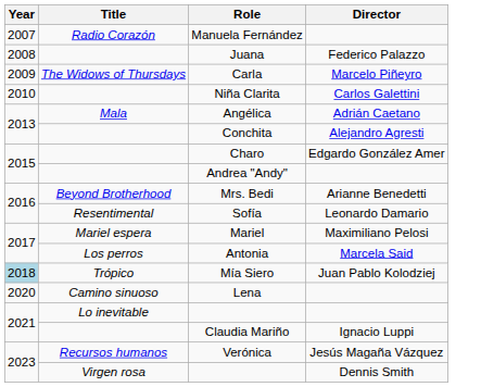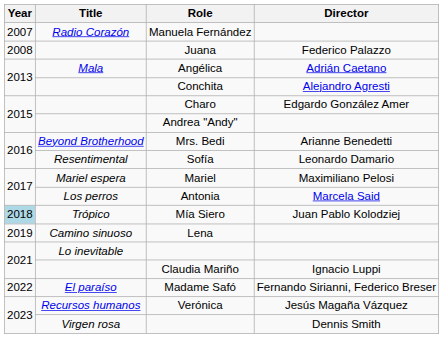 <table class="wikitable plainrowheaders" style="text-align:center;" border="1">
 <tr>
 <th>Year</th>
 <th>Title</th>
 <th>Role</th>
 <th>Director</th>
 </tr>
 <tr>
 <td>2007</td>
 <td><em><a href='#'>Radio Corazón</a></em></td>
 <td>Manuela Fernández</td>
 <td></td>
 </tr>
 <tr>
 <td>2008</td>
 <td><em></em></td>
 <td>Juana</td>
 <td>Federico Palazzo</td>
-</tr>
-<tr>
-<td>2009</td>
-<td><em><a href='#'>The Widows of Thursdays</a></em></td>
-<td>Carla</td>
-<td><a href='#'>Marcelo Piñeyro</a></td>
-</tr>
-<tr>
-<td>2010</td>
-<td><em></em></td>
-<td>Niña Clarita</td>
-<td><a href='#'>Carlos Galettini</a></td>
 </tr>
 <tr>
 <td rowspan=2>2013</td>
 <td><em><a href='#'>Mala</a></em></td>
 <td>Angélica</td>
 <td><a href='#'>Adrián Caetano</a></td>
 </tr>
 <tr>
 <td><em></em></td>
 <td>Conchita</td>
 <td><a href='#'>Alejandro Agresti</a></td>
 </tr>
 <tr>
 <td rowspan=2>2015</td>
 <td><em></em></td>
 <td>Charo</td>
 <td>Edgardo González Amer</td>
 </tr>
 <tr>
 <td><em></em></td>
 <td>Andrea "Andy"</td>
 <td></td>
 </tr>
 <tr>
 <td rowspan=2>2016</td>
 <td><em><a href='#'>Beyond Brotherhood</a></em></td>
 <td>Mrs. Bedi</td>
 <td>Arianne Benedetti</td>
 </tr>
 <tr>
 <td><em>Resentimental</em></td>
 <td>Sofía</td>
 <td>Leonardo Damario</td>
 </tr>
 <tr>
 <td rowspan=2>2017</td>
 <td><em>Mariel espera</em></td>
 <td>Mariel</td>
 <td>Maximiliano Pelosi</td>
 </tr>
 <tr>
 <td><em>Los perros</em></td>
 <td>Antonia</td>
 <td><a href='#'>Marcela Said</a></td>
 </tr>
 <tr>
 <td style="background: lightblue;">2018</td>
 <td><em>Trópico</em></td>
 <td>Mía Siero</td>
 <td>Juan Pablo Kolodziej</td>
 </tr>
 <tr>
-<td>2020</td>
+<td>2019</td>
 <td><em>Camino sinuoso</em></td>
 <td>Lena</td>
 <td></td>
 </tr>
 <tr>
 <td rowspan=2>2021</td>
 <td><em>Lo inevitable</em></td>
 <td></td>
 <td></td>
 </tr>
 <tr>
 <td><em></em></td>
 <td>Claudia Mariño</td>
 <td>Ignacio Luppi</td>
 </tr>
 <tr>
+<td>2022</td>
+<td><em><a href='#'>El paraíso</a></em></td>
+<td>Madame Safó</td>
+<td>Fernando Sirianni,  Federico Breser</td>
+</tr>
+<tr>
 <td rowspan="2">2023</td>
 <td><em><a href='#'>Recursos humanos</a></em></td>
 <td>Verónica</td>
 <td>Jesús Magaña Vázquez</td>
 </tr>
 <tr>
 <td><em>Virgen rosa</em></td>
 <td></td>
 <td>Dennis Smith</td>
 </tr>
 </table>
